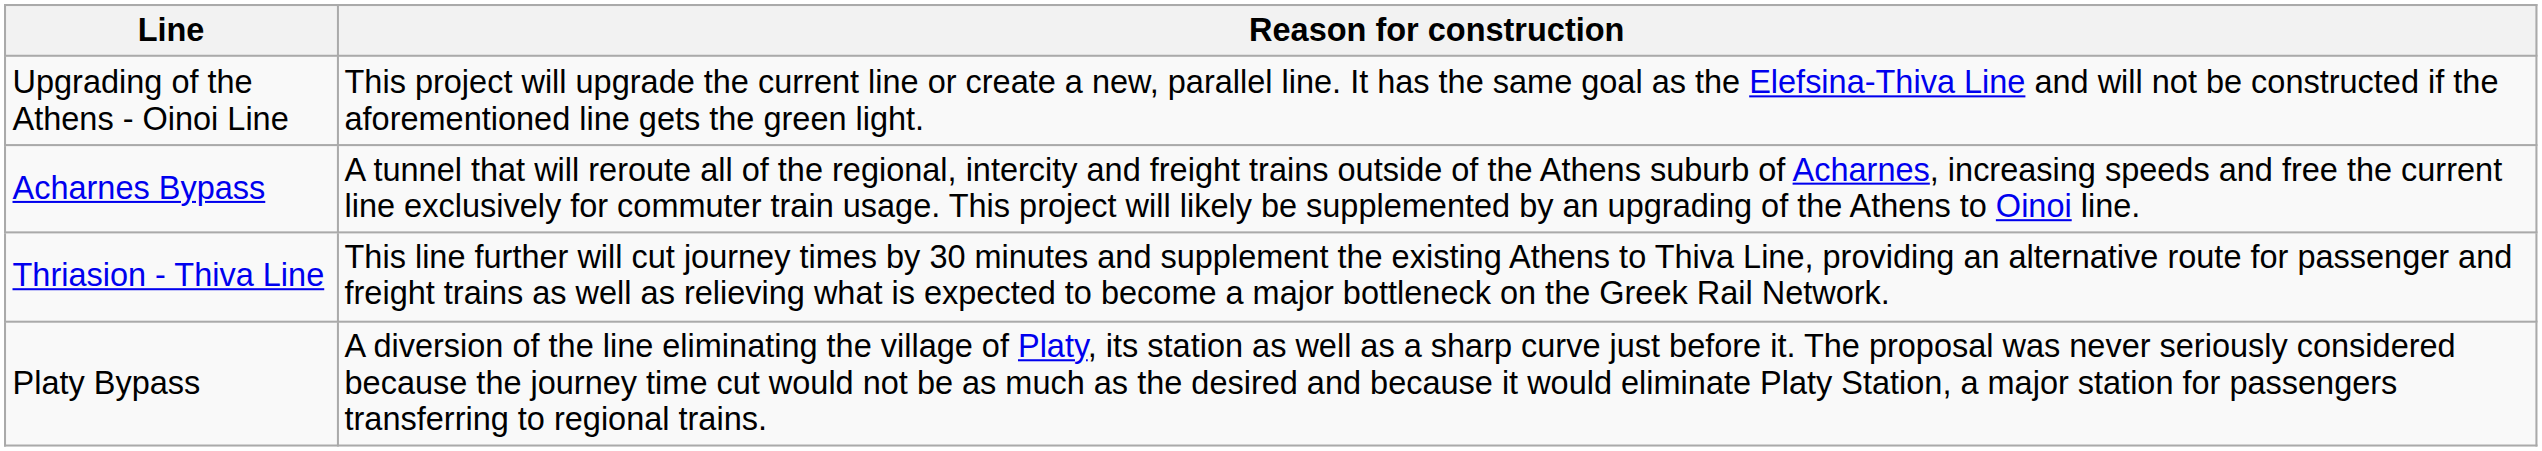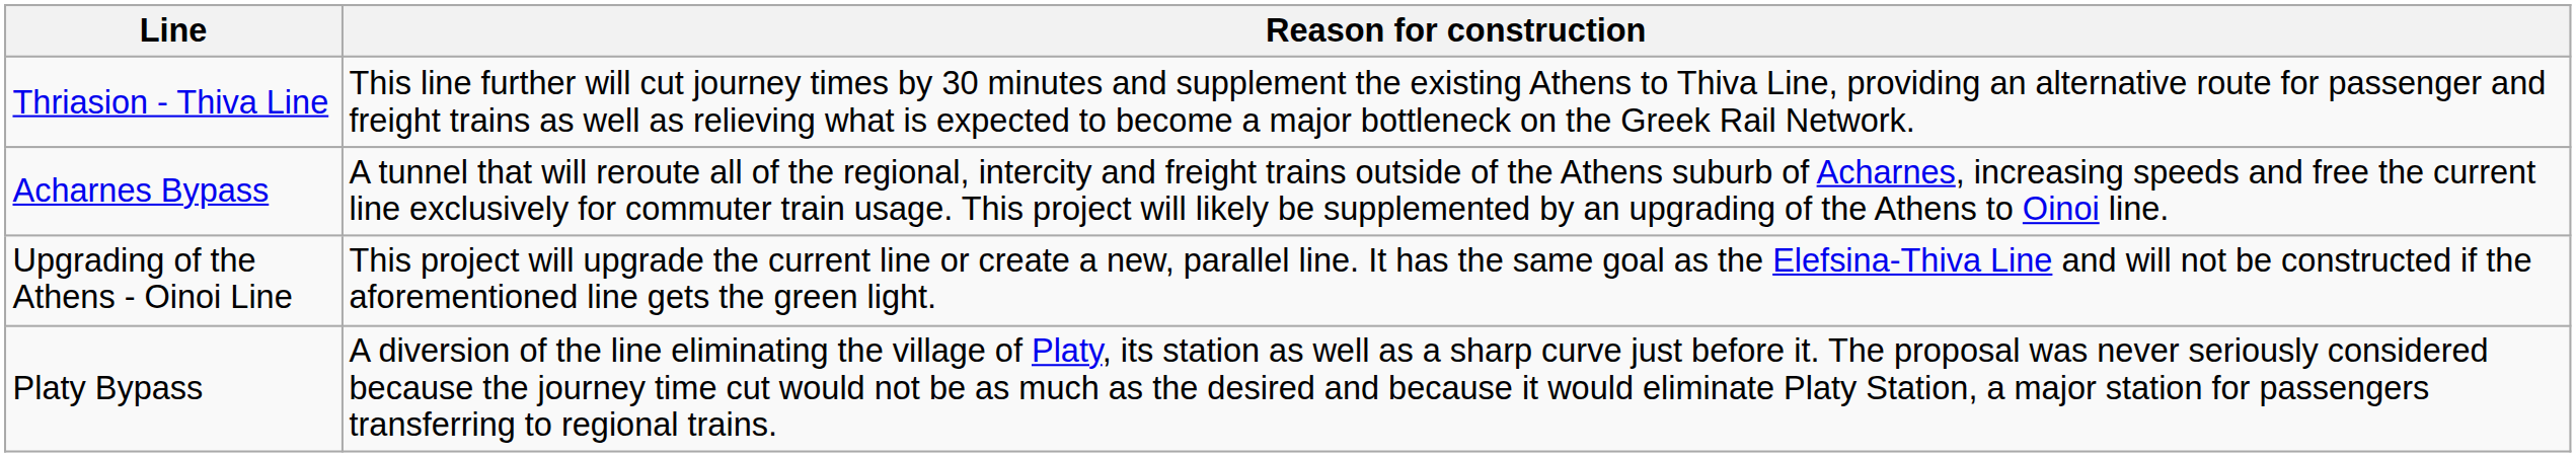 <table class="wikitable">
 <tr>
 <th>Line</th>
 <th>Reason for construction</th>
 </tr>
 <tr>
-<td>Upgrading of the Athens - Oinoi Line</td>
-<td>This project will upgrade the current line or create a new, parallel line. It has the same goal as the <a href='#'>Elefsina-Thiva Line</a> and will not be constructed if the aforementioned line gets the green light.</td>
+<td><a href='#'>Thriasion - Thiva Line</a></td>
+<td>This line further will cut journey times by 30 minutes and supplement the existing Athens to Thiva Line, providing an alternative route for passenger and freight trains as well as relieving what is expected to become a major bottleneck on the Greek Rail Network.</td>
 </tr>
 <tr>
 <td><a href='#'>Acharnes Bypass</a></td>
 <td>A tunnel that will reroute all of the regional, intercity and freight trains outside of the Athens suburb of <a href='#'>Acharnes</a>, increasing speeds and free the current line exclusively for commuter train usage. This project will likely be supplemented by an upgrading of the Athens to <a href='#'>Oinoi</a> line.</td>
 </tr>
 <tr>
-<td><a href='#'>Thriasion - Thiva Line</a></td>
-<td>This line further will cut journey times by 30 minutes and supplement the existing Athens to Thiva Line, providing an alternative route for passenger and freight trains as well as relieving what is expected to become a major bottleneck on the Greek Rail Network.</td>
+<td>Upgrading of the Athens - Oinoi Line</td>
+<td>This project will upgrade the current line or create a new, parallel line. It has the same goal as the <a href='#'>Elefsina-Thiva Line</a> and will not be constructed if the aforementioned line gets the green light.</td>
 </tr>
 <tr>
 <td>Platy Bypass</td>
 <td>A diversion of the line eliminating the village of <a href='#'>Platy</a>, its station as well as a sharp curve just before it. The proposal was never seriously considered because the journey time cut would not be as much as the desired and because it would eliminate Platy Station, a major station for passengers transferring to regional trains.</td>
 </tr>
 </table>
